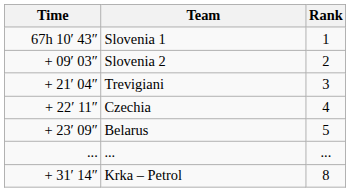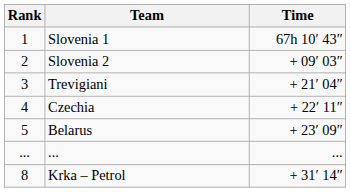 <table class="wikitable">
 <tr>
+<th>Rank</th>
+<th>Team</th>
 <th>Time</th>
-<th>Team</th>
-<th>Rank</th>
 </tr>
 <tr>
+<td align=center>1</td>
+<td width=220> Slovenia 1</td>
 <td width=100 align=right>67h 10′ 43″</td>
-<td width=220> Slovenia 1</td>
-<td align=center>1</td>
 </tr>
 <tr>
+<td align=center>2</td>
+<td> Slovenia 2</td>
 <td align=right>+ 09′ 03″</td>
-<td> Slovenia 2</td>
-<td align=center>2</td>
 </tr>
 <tr>
+<td align=center>3</td>
+<td> Trevigiani</td>
 <td align=right>+ 21′ 04″</td>
-<td> Trevigiani</td>
-<td align=center>3</td>
 </tr>
 <tr>
+<td align=center>4</td>
+<td> Czechia</td>
 <td align=right>+ 22′ 11″</td>
-<td> Czechia</td>
-<td align=center>4</td>
 </tr>
 <tr>
+<td align=center>5</td>
+<td> Belarus</td>
 <td align=right>+ 23′ 09″</td>
-<td> Belarus</td>
-<td align=center>5</td>
 </tr>
 <tr>
+<td align=center>...</td>
+<td>...</td>
 <td width=50 align=right>...</td>
-<td>...</td>
-<td align=center>...</td>
 </tr>
 <tr>
+<td align=center>8</td>
+<td> Krka – Petrol</td>
 <td align=right>+ 31′ 14″</td>
-<td> Krka – Petrol</td>
-<td align=center>8</td>
 </tr>
 </table>
